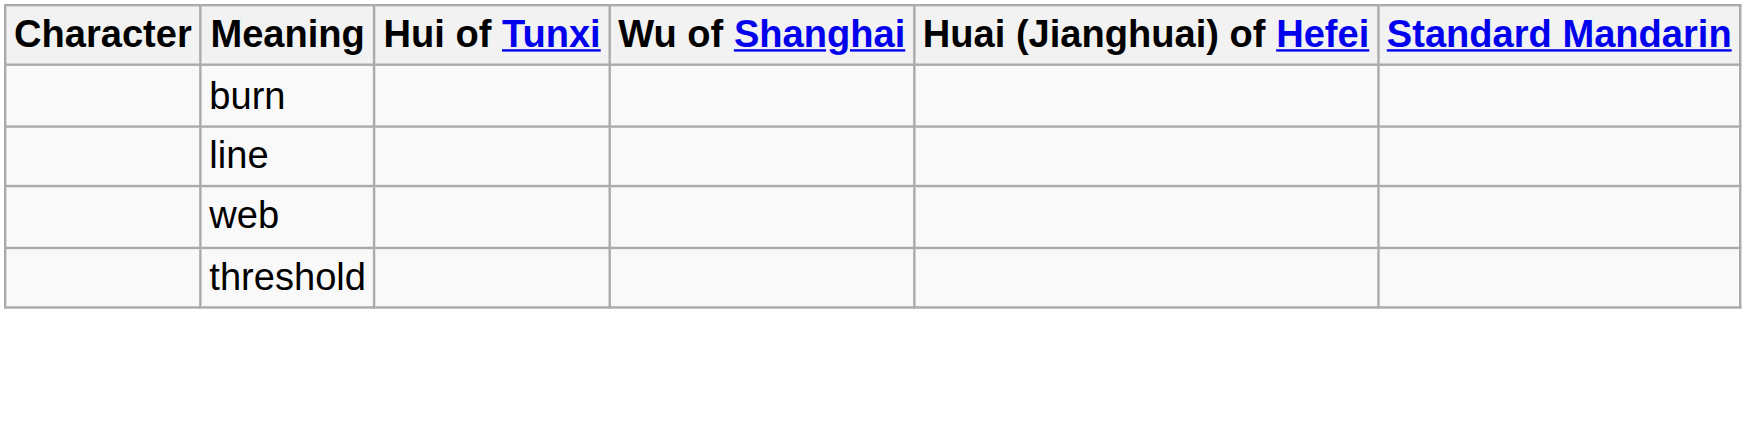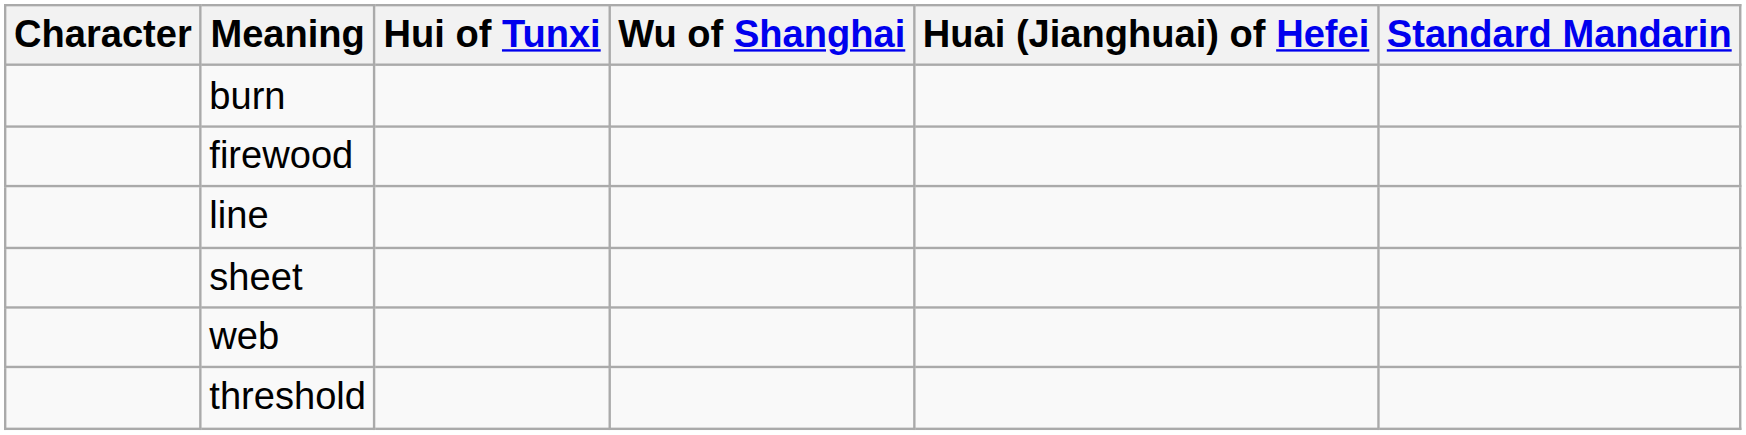 <table class="wikitable">
 <tr>
 <th>Character</th>
 <th>Meaning</th>
 <th>Hui of <a href='#'>Tunxi</a></th>
 <th>Wu of <a href='#'>Shanghai</a></th>
 <th>Huai (Jianghuai) of <a href='#'>Hefei</a></th>
 <th><a href='#'>Standard Mandarin</a></th>
 </tr>
 <tr>
 <td></td>
 <td>burn</td>
 <td></td>
 <td></td>
 <td></td>
 <td></td>
 </tr>
 <tr>
 <td></td>
+<td>firewood</td>
+<td></td>
+<td></td>
+<td></td>
+<td></td>
+</tr>
+<tr>
+<td></td>
 <td>line</td>
+<td></td>
+<td></td>
+<td></td>
+<td></td>
+</tr>
+<tr>
+<td></td>
+<td>sheet</td>
 <td></td>
 <td></td>
 <td></td>
 <td></td>
 </tr>
 <tr>
 <td></td>
 <td>web</td>
 <td></td>
 <td></td>
 <td></td>
 <td></td>
 </tr>
 <tr>
 <td></td>
 <td>threshold</td>
 <td></td>
 <td></td>
 <td></td>
 <td></td>
 </tr>
 </table>
